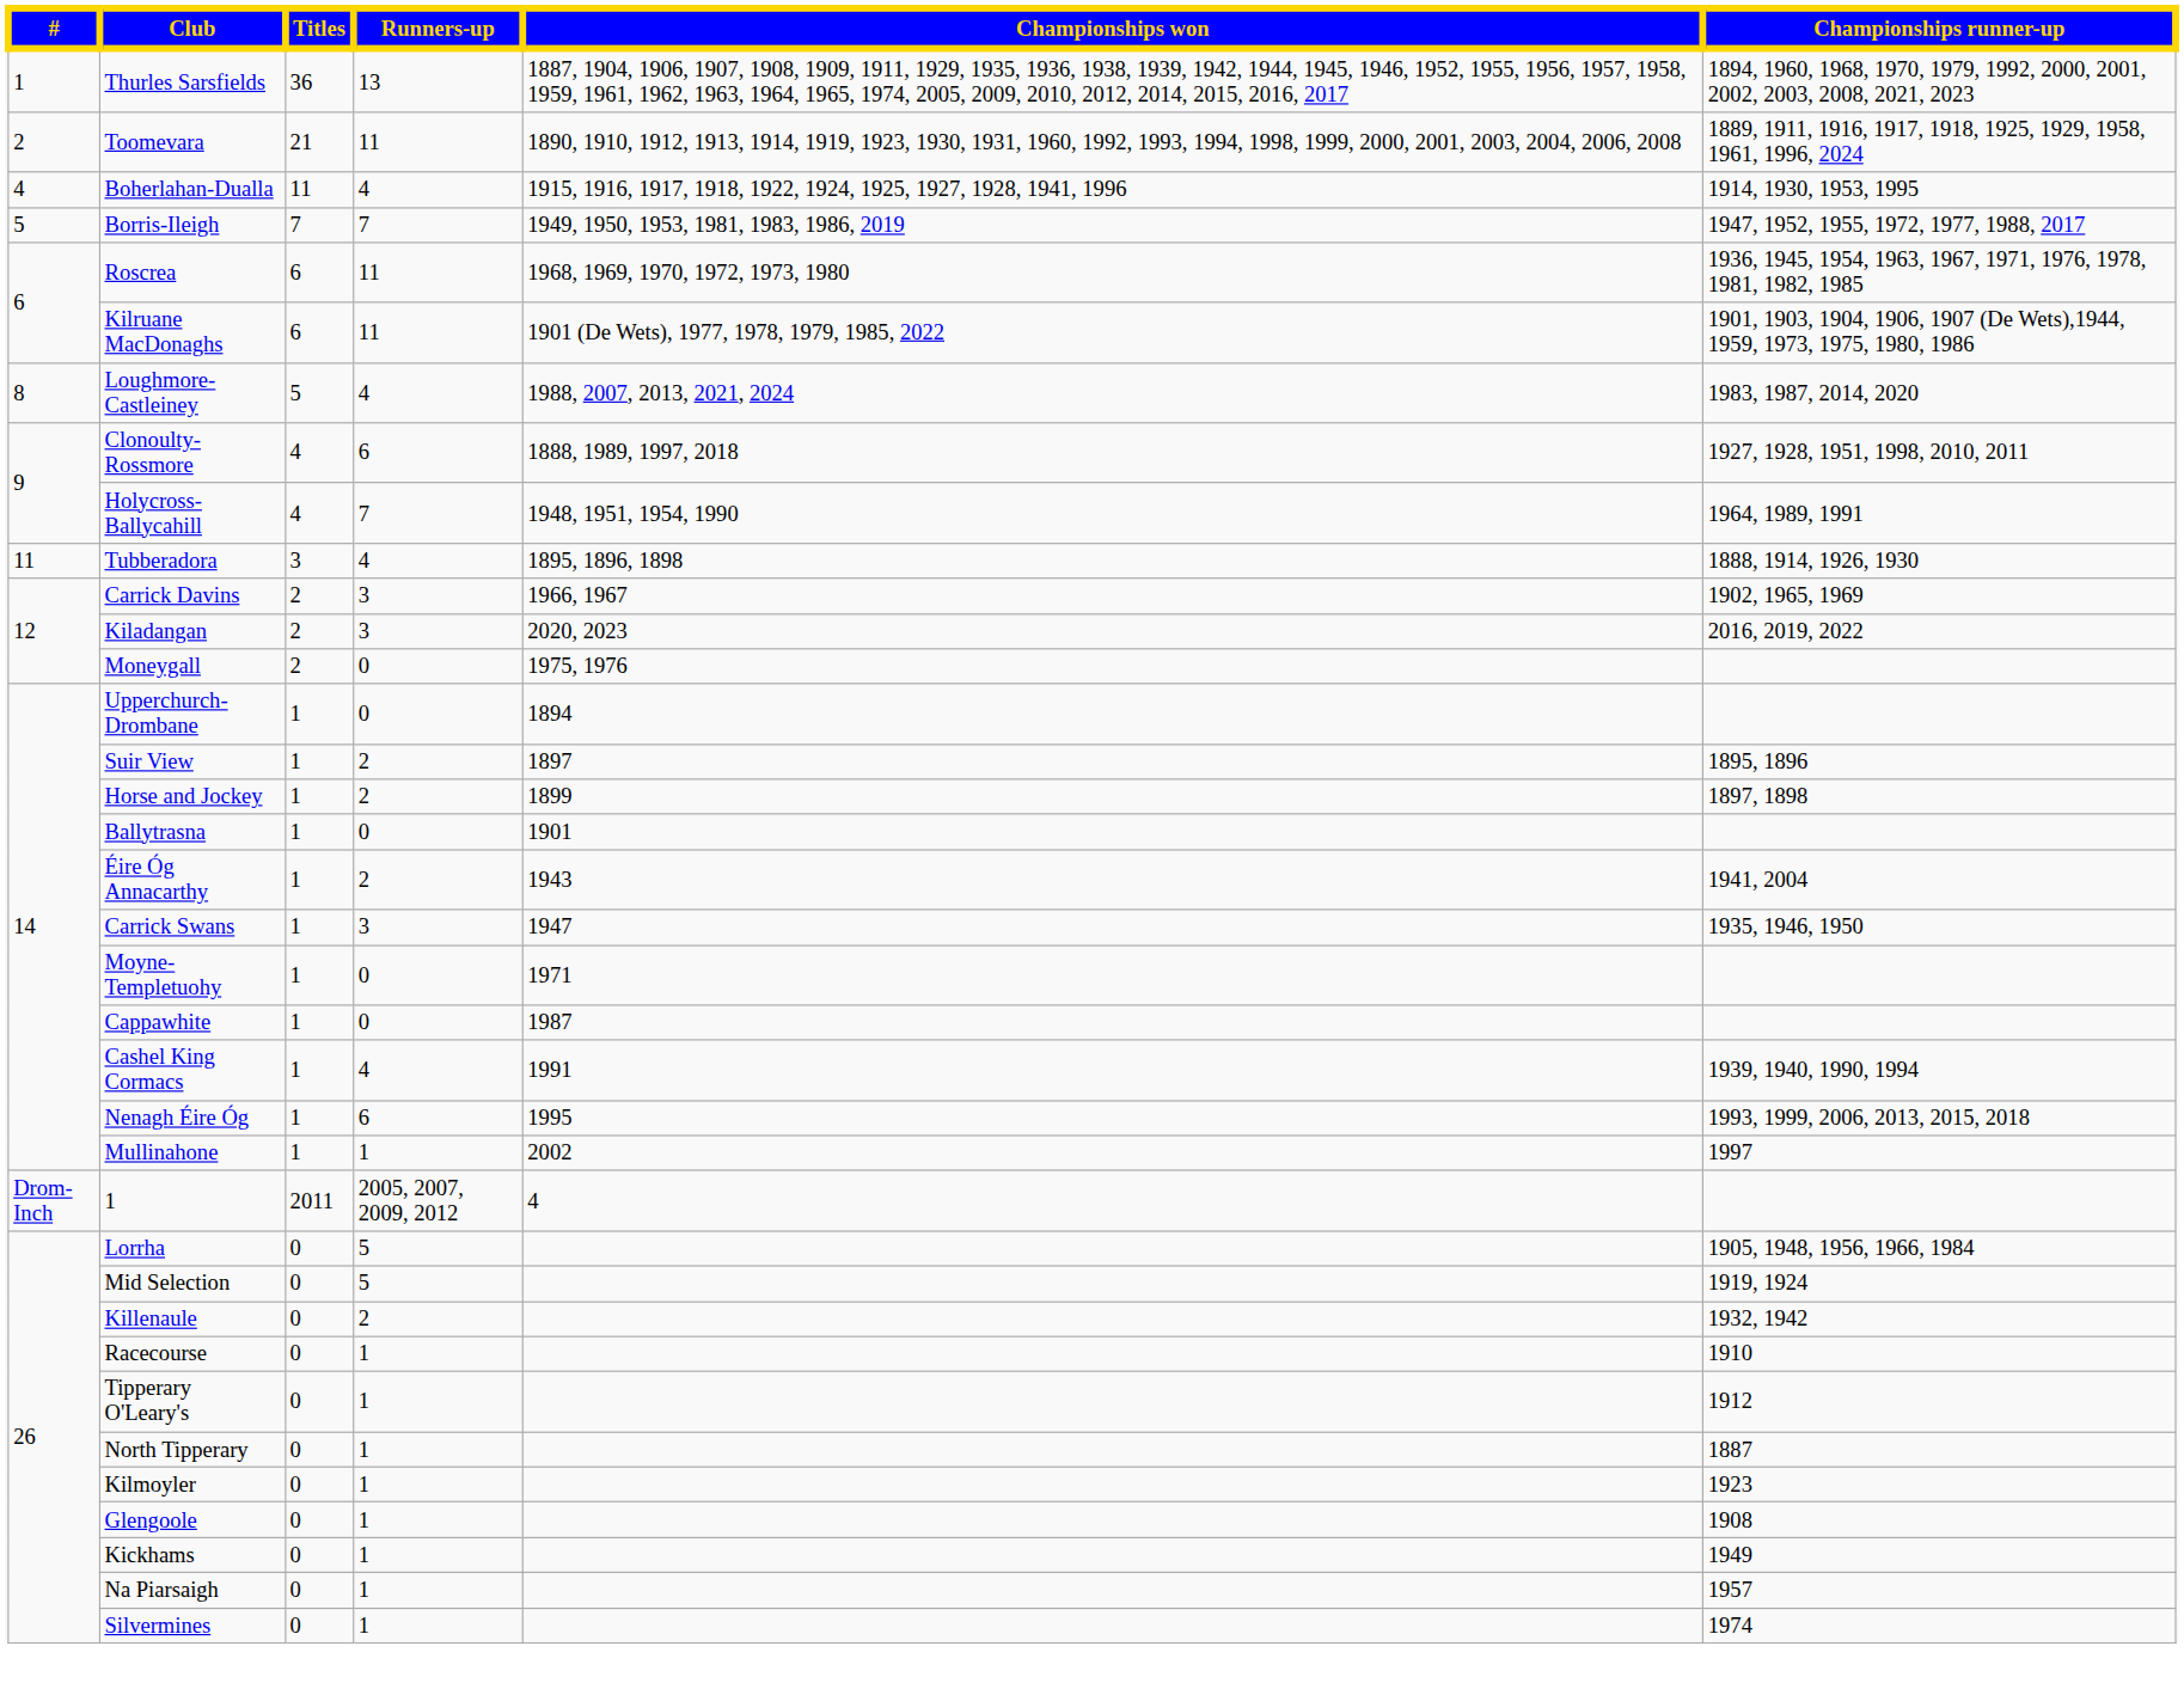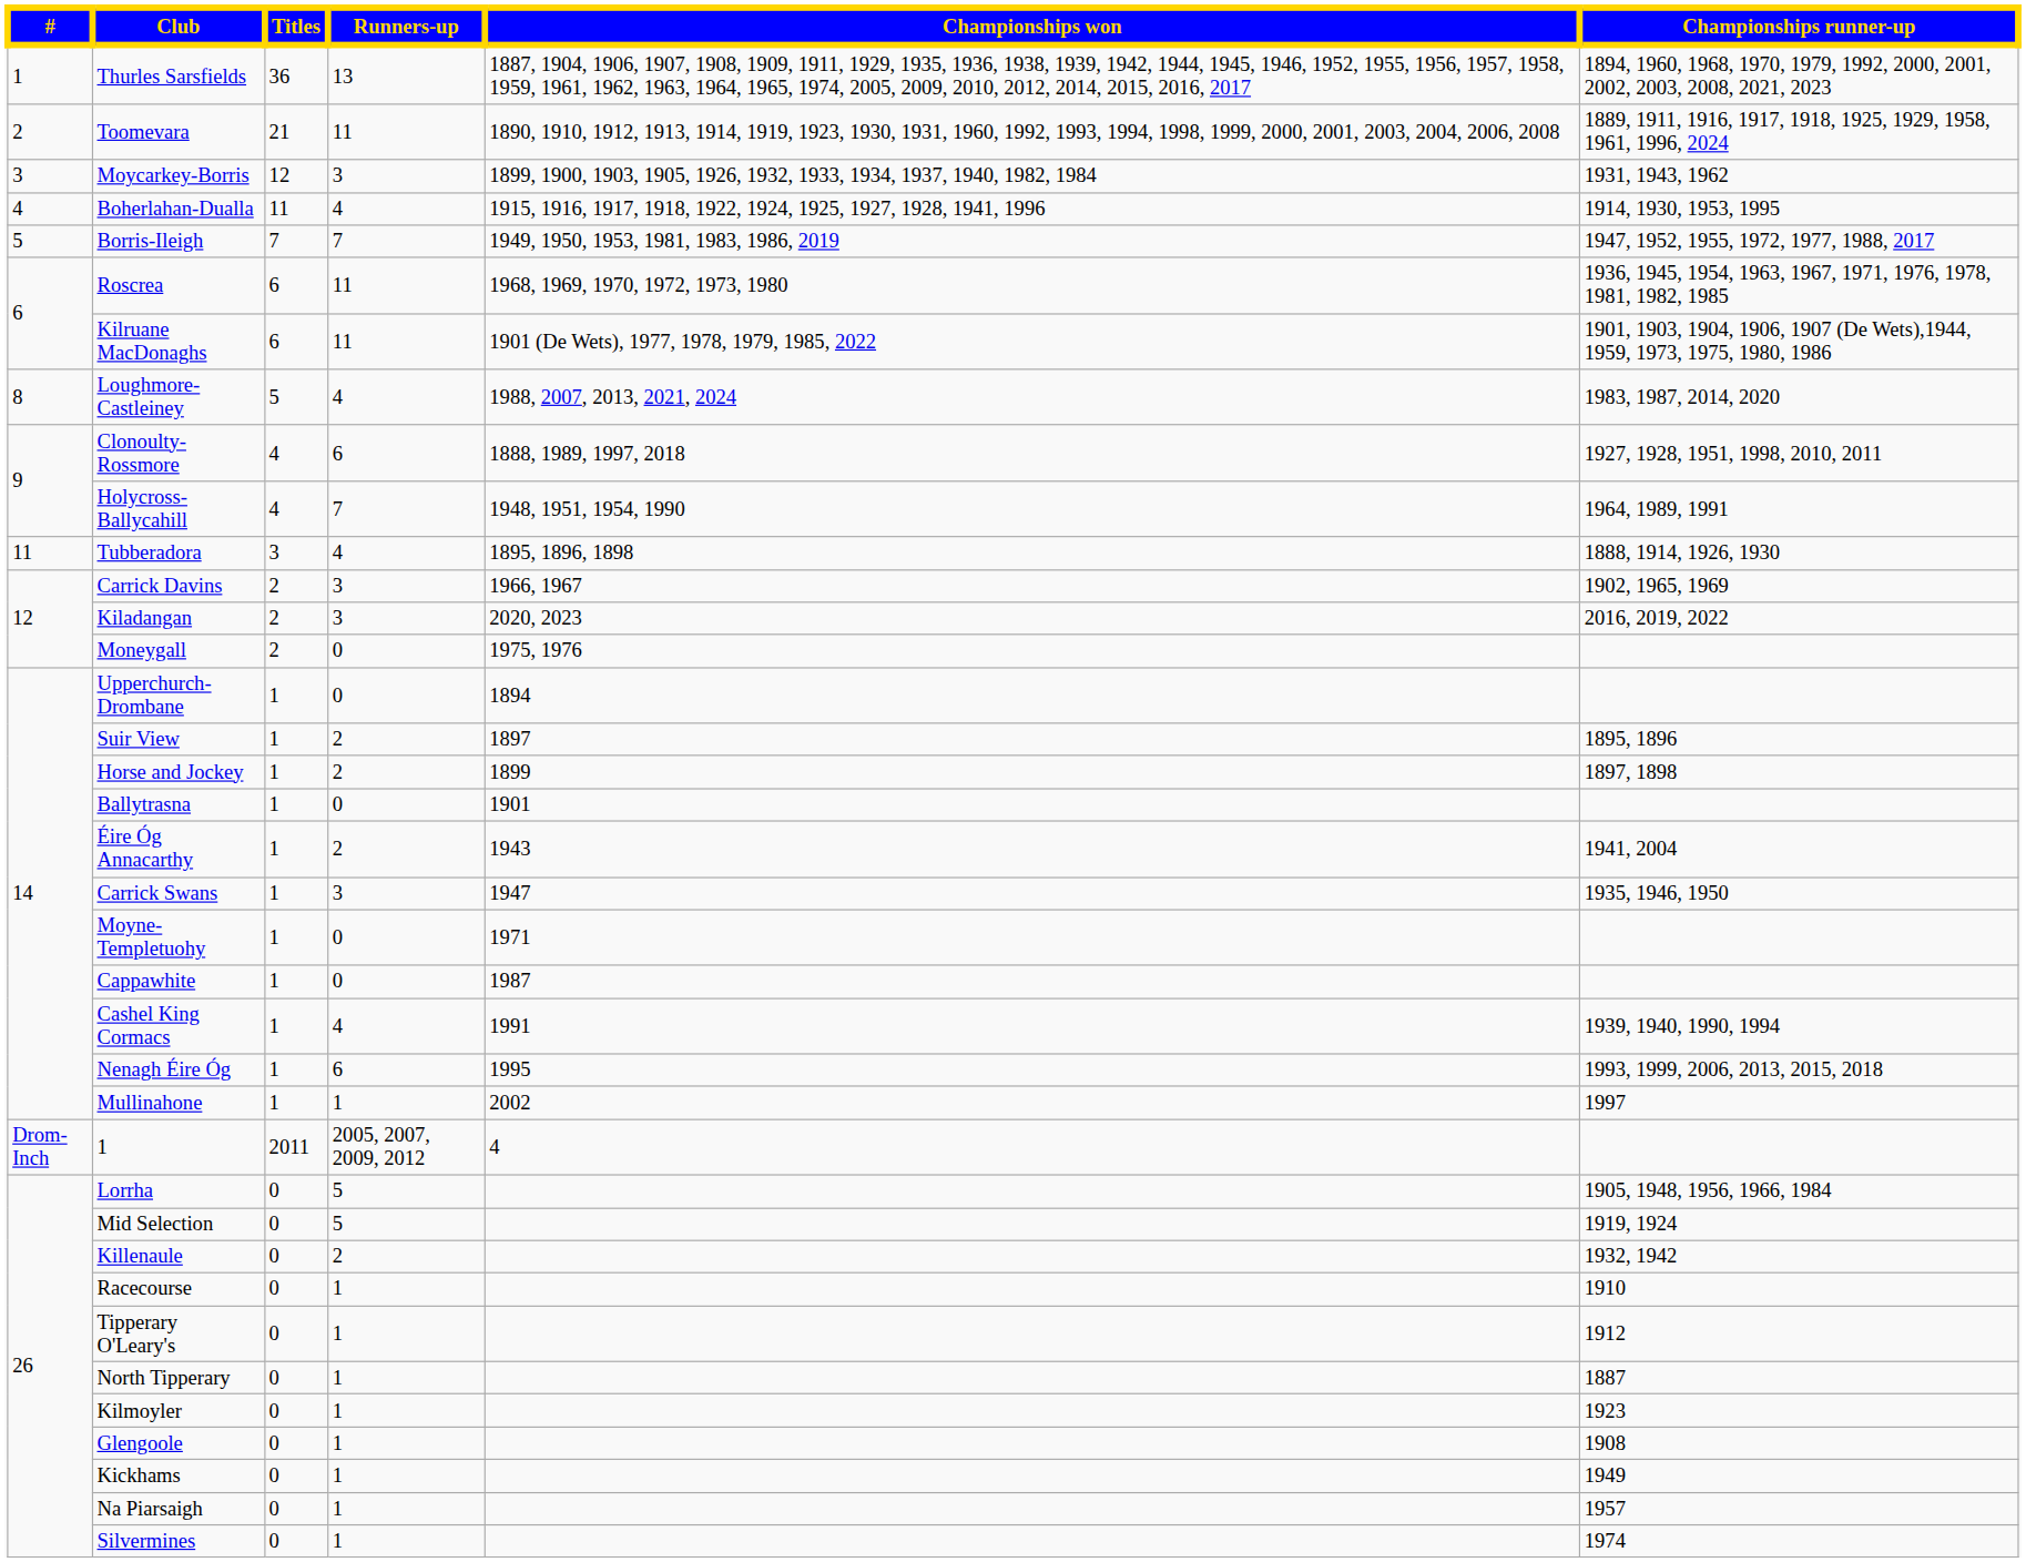 <table class="wikitable sortable">
 <tr>
 <th style="background:blue;color:gold;border:5px solid gold">#</th>
 <th style="background:blue;color:gold;border:5px solid gold">Club</th>
 <th style="background:blue;color:gold;border:5px solid gold">Titles</th>
 <th style="background:blue;color:gold;border:5px solid gold">Runners-up</th>
 <th style="background:blue;color:gold;border:5px solid gold">Championships won</th>
 <th style="background:blue;color:gold;border:5px solid gold">Championships runner-up</th>
 </tr>
 <tr>
 <td>1</td>
 <td> <a href='#'>Thurles Sarsfields</a></td>
 <td>36</td>
 <td>13</td>
 <td>1887, 1904, 1906, 1907, 1908, 1909, 1911, 1929, 1935, 1936, 1938, 1939, 1942, 1944, 1945, 1946, 1952, 1955, 1956, 1957, 1958, 1959, 1961, 1962, 1963, 1964, 1965, 1974, 2005, 2009, 2010, 2012, 2014, 2015, 2016, <a href='#'>2017</a></td>
 <td>1894, 1960, 1968, 1970, 1979, 1992, 2000, 2001, 2002, 2003, 2008, 2021, 2023</td>
 </tr>
 <tr>
 <td>2</td>
 <td> <a href='#'>Toomevara</a></td>
 <td>21</td>
 <td>11</td>
 <td>1890, 1910, 1912, 1913, 1914, 1919, 1923, 1930, 1931, 1960, 1992, 1993, 1994, 1998, 1999, 2000, 2001, 2003, 2004, 2006, 2008</td>
 <td>1889, 1911, 1916, 1917, 1918, 1925, 1929, 1958, 1961, 1996, <a href='#'>2024</a></td>
+</tr>
+<tr>
+<td>3</td>
+<td> <a href='#'>Moycarkey-Borris</a></td>
+<td>12</td>
+<td>3</td>
+<td>1899, 1900, 1903, 1905, 1926, 1932, 1933, 1934, 1937, 1940, 1982, 1984</td>
+<td>1931, 1943, 1962</td>
 </tr>
 <tr>
 <td>4</td>
 <td> <a href='#'>Boherlahan-Dualla</a></td>
 <td>11</td>
 <td>4</td>
 <td>1915, 1916, 1917, 1918, 1922, 1924, 1925, 1927, 1928, 1941, 1996</td>
 <td>1914, 1930, 1953, 1995</td>
 </tr>
 <tr>
 <td>5</td>
 <td> <a href='#'>Borris-Ileigh</a></td>
 <td>7</td>
 <td>7</td>
 <td>1949, 1950, 1953, 1981, 1983, 1986, <a href='#'>2019</a></td>
 <td>1947, 1952, 1955, 1972, 1977, 1988, <a href='#'>2017</a></td>
 </tr>
 <tr>
 <td rowspan="2">6</td>
 <td> <a href='#'>Roscrea</a></td>
 <td>6</td>
 <td>11</td>
 <td>1968, 1969, 1970, 1972, 1973, 1980</td>
 <td>1936, 1945, 1954, 1963, 1967, 1971, 1976, 1978, 1981, 1982, 1985</td>
 </tr>
 <tr>
 <td><a href='#'>Kilruane MacDonaghs</a></td>
 <td>6</td>
 <td>11</td>
 <td>1901 (De Wets), 1977, 1978, 1979, 1985, <a href='#'>2022</a></td>
 <td>1901, 1903, 1904, 1906, 1907 (De Wets),1944, 1959, 1973, 1975, 1980, 1986</td>
 </tr>
 <tr>
 <td>8</td>
 <td> <a href='#'>Loughmore-Castleiney</a></td>
 <td>5</td>
 <td>4</td>
 <td>1988, <a href='#'>2007</a>, 2013, <a href='#'>2021</a>, <a href='#'>2024</a></td>
 <td>1983, 1987, 2014, 2020</td>
 </tr>
 <tr>
 <td rowspan="2">9</td>
 <td> <a href='#'>Clonoulty-Rossmore</a></td>
 <td>4</td>
 <td>6</td>
 <td>1888, 1989, 1997, 2018</td>
 <td>1927, 1928, 1951, 1998, 2010, 2011</td>
 </tr>
 <tr>
 <td> <a href='#'>Holycross-Ballycahill</a></td>
 <td>4</td>
 <td>7</td>
 <td>1948, 1951, 1954, 1990</td>
 <td>1964, 1989, 1991</td>
 </tr>
 <tr>
 <td>11</td>
 <td><a href='#'>Tubberadora</a></td>
 <td>3</td>
 <td>4</td>
 <td>1895, 1896, 1898</td>
 <td>1888, 1914, 1926, 1930</td>
 </tr>
 <tr>
 <td rowspan="3">12</td>
 <td> <a href='#'>Carrick Davins</a></td>
 <td>2</td>
 <td>3</td>
 <td>1966, 1967</td>
 <td>1902, 1965, 1969</td>
 </tr>
 <tr>
 <td><a href='#'>Kiladangan</a></td>
 <td>2</td>
 <td>3</td>
 <td>2020, 2023</td>
 <td>2016, 2019, 2022</td>
 </tr>
 <tr>
 <td><a href='#'>Moneygall</a></td>
 <td>2</td>
 <td>0</td>
 <td>1975, 1976</td>
 <td></td>
 </tr>
 <tr>
 <td rowspan="11">14</td>
 <td> <a href='#'>Upperchurch-Drombane</a></td>
 <td>1</td>
 <td>0</td>
 <td>1894</td>
 <td></td>
 </tr>
 <tr>
 <td><a href='#'>Suir View</a></td>
 <td>1</td>
 <td>2</td>
 <td>1897</td>
 <td>1895, 1896</td>
 </tr>
 <tr>
 <td><a href='#'>Horse and Jockey</a></td>
 <td>1</td>
 <td>2</td>
 <td>1899</td>
 <td>1897, 1898</td>
 </tr>
 <tr>
 <td><a href='#'>Ballytrasna</a></td>
 <td>1</td>
 <td>0</td>
 <td>1901</td>
 <td></td>
 </tr>
 <tr>
 <td><a href='#'>Éire Óg Annacarthy</a></td>
 <td>1</td>
 <td>2</td>
 <td>1943</td>
 <td>1941, 2004</td>
 </tr>
 <tr>
 <td><a href='#'>Carrick Swans</a></td>
 <td>1</td>
 <td>3</td>
 <td>1947</td>
 <td>1935, 1946, 1950</td>
 </tr>
 <tr>
 <td><a href='#'>Moyne-Templetuohy</a></td>
 <td>1</td>
 <td>0</td>
 <td>1971</td>
 <td></td>
 </tr>
 <tr>
 <td><a href='#'>Cappawhite</a></td>
 <td>1</td>
 <td>0</td>
 <td>1987</td>
 <td></td>
 </tr>
 <tr>
 <td><a href='#'>Cashel King Cormacs</a></td>
 <td>1</td>
 <td>4</td>
 <td>1991</td>
 <td>1939, 1940, 1990, 1994</td>
 </tr>
 <tr>
 <td><a href='#'>Nenagh Éire Óg</a></td>
 <td>1</td>
 <td>6</td>
 <td>1995</td>
 <td>1993, 1999, 2006, 2013, 2015, 2018</td>
 </tr>
 <tr>
 <td><a href='#'>Mullinahone</a></td>
 <td>1</td>
 <td>1</td>
 <td>2002</td>
 <td>1997</td>
 </tr>
 <tr>
 <td><a href='#'>Drom-Inch</a></td>
 <td>1</td>
 <td>2011</td>
 <td>2005, 2007, 2009, 2012</td>
 <td>4</td>
 </tr>
 <tr>
 <td rowspan="11">26</td>
 <td><a href='#'>Lorrha</a></td>
 <td>0</td>
 <td>5</td>
 <td></td>
 <td>1905, 1948, 1956, 1966, 1984</td>
 </tr>
 <tr>
 <td>Mid Selection</td>
 <td>0</td>
 <td>5</td>
 <td></td>
 <td>1919, 1924</td>
 </tr>
 <tr>
 <td><a href='#'>Killenaule</a></td>
 <td>0</td>
 <td>2</td>
 <td></td>
 <td>1932, 1942</td>
 </tr>
 <tr>
 <td>Racecourse</td>
 <td>0</td>
 <td>1</td>
 <td></td>
 <td>1910</td>
 </tr>
 <tr>
 <td>Tipperary O'Leary's</td>
 <td>0</td>
 <td>1</td>
 <td></td>
 <td>1912</td>
 </tr>
 <tr>
 <td>North Tipperary</td>
 <td>0</td>
 <td>1</td>
 <td></td>
 <td>1887</td>
 </tr>
 <tr>
 <td>Kilmoyler</td>
 <td>0</td>
 <td>1</td>
 <td></td>
 <td>1923</td>
 </tr>
 <tr>
 <td><a href='#'>Glengoole</a></td>
 <td>0</td>
 <td>1</td>
 <td></td>
 <td>1908</td>
 </tr>
 <tr>
 <td>Kickhams</td>
 <td>0</td>
 <td>1</td>
 <td></td>
 <td>1949</td>
 </tr>
 <tr>
 <td>Na Piarsaigh</td>
 <td>0</td>
 <td>1</td>
 <td></td>
 <td>1957</td>
 </tr>
 <tr>
 <td><a href='#'>Silvermines</a></td>
 <td>0</td>
 <td>1</td>
 <td></td>
 <td>1974</td>
 </tr>
 </table>
